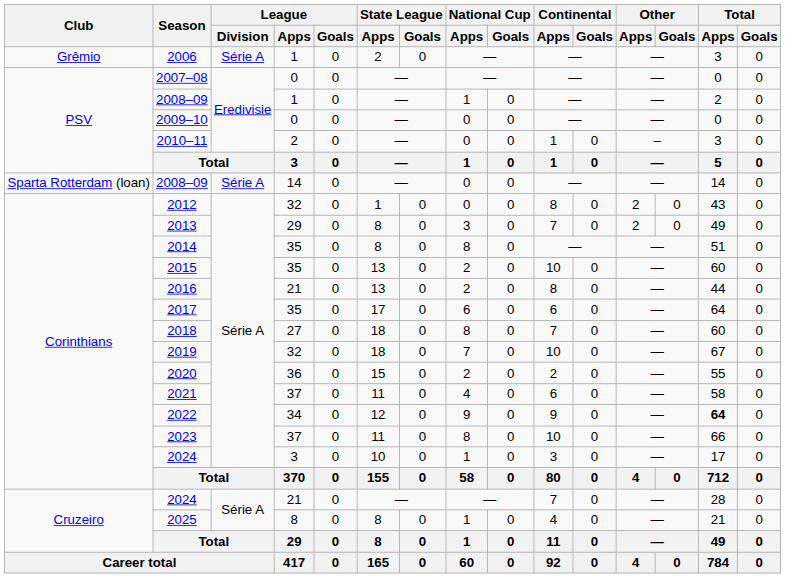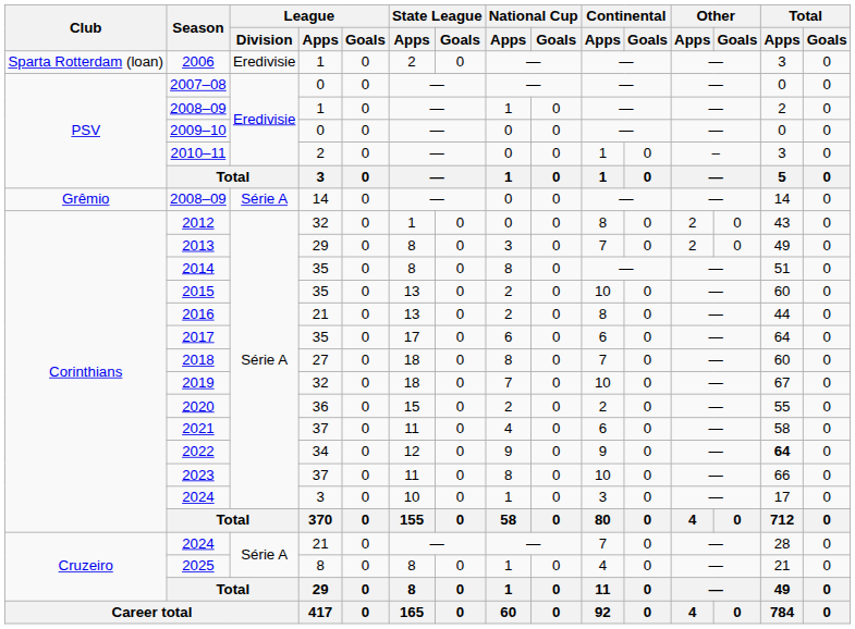 <table class="wikitable" style="text-align: center;">
 <tr>
 <th rowspan="2">Club</th>
 <th rowspan="2">Season</th>
 <th colspan="3">League</th>
 <th colspan="2">State League</th>
 <th colspan="2">National Cup</th>
 <th colspan="2">Continental</th>
 <th colspan="2">Other</th>
 <th colspan="2">Total</th>
 </tr>
 <tr>
 <th>Division</th>
 <th>Apps</th>
 <th>Goals</th>
 <th>Apps</th>
 <th>Goals</th>
 <th>Apps</th>
 <th>Goals</th>
 <th>Apps</th>
 <th>Goals</th>
 <th>Apps</th>
 <th>Goals</th>
 <th>Apps</th>
 <th>Goals</th>
 </tr>
 <tr>
-<td valign="center"><a href='#'>Grêmio</a></td>
+<td valign="center"><a href='#'>Sparta Rotterdam</a> (loan)</td>
 <td><a href='#'>2006</a></td>
-<td valign="center"><a href='#'>Série A</a></td>
+<td valign="center">Eredivisie</td>
 <td>1</td>
 <td>0</td>
 <td>2</td>
 <td>0</td>
 <td colspan="2">—</td>
 <td colspan="2">—</td>
 <td colspan="2">—</td>
 <td>3</td>
 <td>0</td>
 </tr>
 <tr>
 <td rowspan="5" valign="center"><a href='#'>PSV</a></td>
 <td><a href='#'>2007–08</a></td>
 <td rowspan="4" valign="center"><a href='#'>Eredivisie</a></td>
 <td>0</td>
 <td>0</td>
 <td colspan="2">—</td>
 <td colspan="2">—</td>
 <td colspan="2">—</td>
 <td colspan="2">—</td>
 <td>0</td>
 <td>0</td>
 </tr>
 <tr>
 <td><a href='#'>2008–09</a></td>
 <td>1</td>
 <td>0</td>
 <td colspan="2">—</td>
 <td>1</td>
 <td>0</td>
 <td colspan="2">—</td>
 <td colspan="2">—</td>
 <td>2</td>
 <td>0</td>
 </tr>
 <tr>
 <td><a href='#'>2009–10</a></td>
 <td>0</td>
 <td>0</td>
 <td colspan="2">—</td>
 <td>0</td>
 <td>0</td>
 <td colspan="2">—</td>
 <td colspan="2">—</td>
 <td>0</td>
 <td>0</td>
 </tr>
 <tr>
 <td><a href='#'>2010–11</a></td>
 <td>2</td>
 <td>0</td>
 <td colspan="2">—</td>
 <td>0</td>
 <td>0</td>
 <td>1</td>
 <td>0</td>
 <td colspan="2">–</td>
 <td>3</td>
 <td>0</td>
 </tr>
 <tr>
 <th colspan="2">Total</th>
 <th>3</th>
 <th>0</th>
 <th colspan="2">—</th>
 <th>1</th>
 <th>0</th>
 <th>1</th>
 <th>0</th>
 <th colspan="2">—</th>
 <th>5</th>
 <th>0</th>
 </tr>
 <tr>
-<td valign="center"><a href='#'>Sparta Rotterdam</a> (loan)</td>
+<td valign="center"><a href='#'>Grêmio</a></td>
 <td><a href='#'>2008–09</a></td>
 <td valign="center"><a href='#'>Série A</a></td>
 <td>14</td>
 <td>0</td>
 <td colspan="2">—</td>
 <td>0</td>
 <td>0</td>
 <td colspan="2">—</td>
 <td colspan="2">—</td>
 <td>14</td>
 <td>0</td>
 </tr>
 <tr>
 <td rowspan="14" valign="center"><a href='#'>Corinthians</a></td>
 <td><a href='#'>2012</a></td>
 <td rowspan="13" valign="center">Série A</td>
 <td>32</td>
 <td>0</td>
 <td>1</td>
 <td>0</td>
 <td>0</td>
 <td>0</td>
 <td>8</td>
 <td>0</td>
 <td>2</td>
 <td>0</td>
 <td>43</td>
 <td>0</td>
 </tr>
 <tr>
 <td><a href='#'>2013</a></td>
 <td>29</td>
 <td>0</td>
 <td>8</td>
 <td>0</td>
 <td>3</td>
 <td>0</td>
 <td>7</td>
 <td>0</td>
 <td>2</td>
 <td>0</td>
 <td>49</td>
 <td>0</td>
 </tr>
 <tr>
 <td><a href='#'>2014</a></td>
 <td>35</td>
 <td>0</td>
 <td>8</td>
 <td>0</td>
 <td>8</td>
 <td>0</td>
 <td colspan="2">—</td>
 <td colspan="2">—</td>
 <td>51</td>
 <td>0</td>
 </tr>
 <tr>
 <td><a href='#'>2015</a></td>
 <td>35</td>
 <td>0</td>
 <td>13</td>
 <td>0</td>
 <td>2</td>
 <td>0</td>
 <td>10</td>
 <td>0</td>
 <td colspan="2">—</td>
 <td>60</td>
 <td>0</td>
 </tr>
 <tr>
 <td><a href='#'>2016</a></td>
 <td>21</td>
 <td>0</td>
 <td>13</td>
 <td>0</td>
 <td>2</td>
 <td>0</td>
 <td>8</td>
 <td>0</td>
 <td colspan="2">—</td>
 <td>44</td>
 <td>0</td>
 </tr>
 <tr>
 <td><a href='#'>2017</a></td>
 <td>35</td>
 <td>0</td>
 <td>17</td>
 <td>0</td>
 <td>6</td>
 <td>0</td>
 <td>6</td>
 <td>0</td>
 <td colspan="2">—</td>
 <td>64</td>
 <td>0</td>
 </tr>
 <tr>
 <td><a href='#'>2018</a></td>
 <td>27</td>
 <td>0</td>
 <td>18</td>
 <td>0</td>
 <td>8</td>
 <td>0</td>
 <td>7</td>
 <td>0</td>
 <td colspan="2">—</td>
 <td>60</td>
 <td>0</td>
 </tr>
 <tr>
 <td><a href='#'>2019</a></td>
 <td>32</td>
 <td>0</td>
 <td>18</td>
 <td>0</td>
 <td>7</td>
 <td>0</td>
 <td>10</td>
 <td>0</td>
 <td colspan="2">—</td>
 <td>67</td>
 <td>0</td>
 </tr>
 <tr>
 <td><a href='#'>2020</a></td>
 <td>36</td>
 <td>0</td>
 <td>15</td>
 <td>0</td>
 <td>2</td>
 <td>0</td>
 <td>2</td>
 <td>0</td>
 <td colspan="2">—</td>
 <td>55</td>
 <td>0</td>
 </tr>
 <tr>
 <td><a href='#'>2021</a></td>
 <td>37</td>
 <td>0</td>
 <td>11</td>
 <td>0</td>
 <td>4</td>
 <td>0</td>
 <td>6</td>
 <td>0</td>
 <td colspan="2">—</td>
 <td>58</td>
 <td>0</td>
 </tr>
 <tr>
 <td><a href='#'>2022</a></td>
 <td>34</td>
 <td>0</td>
 <td>12</td>
 <td>0</td>
 <td>9</td>
 <td>0</td>
 <td>9</td>
 <td>0</td>
 <td colspan="2">—</td>
 <td><strong>64</strong></td>
 <td>0</td>
 </tr>
 <tr>
 <td><a href='#'>2023</a></td>
 <td>37</td>
 <td>0</td>
 <td>11</td>
 <td>0</td>
 <td>8</td>
 <td>0</td>
 <td>10</td>
 <td>0</td>
 <td colspan="2">—</td>
 <td>66</td>
 <td>0</td>
 </tr>
 <tr>
 <td><a href='#'>2024</a></td>
 <td>3</td>
 <td>0</td>
 <td>10</td>
 <td>0</td>
 <td>1</td>
 <td>0</td>
 <td>3</td>
 <td>0</td>
 <td colspan="2">—</td>
 <td>17</td>
 <td>0</td>
 </tr>
 <tr>
 <th colspan="2">Total</th>
 <th>370</th>
 <th>0</th>
 <th>155</th>
 <th>0</th>
 <th>58</th>
 <th>0</th>
 <th>80</th>
 <th>0</th>
 <th>4</th>
 <th>0</th>
 <th>712</th>
 <th>0</th>
 </tr>
 <tr>
 <td rowspan="3"><a href='#'>Cruzeiro</a></td>
 <td><a href='#'>2024</a></td>
 <td rowspan="2">Série A</td>
 <td>21</td>
 <td>0</td>
 <td colspan="2">—</td>
 <td colspan="2">—</td>
 <td>7</td>
 <td>0</td>
 <td colspan="2">—</td>
 <td>28</td>
 <td>0</td>
 </tr>
 <tr>
 <td><a href='#'>2025</a></td>
 <td>8</td>
 <td>0</td>
 <td>8</td>
 <td>0</td>
 <td>1</td>
 <td>0</td>
 <td>4</td>
 <td>0</td>
 <td colspan="2">—</td>
 <td>21</td>
 <td>0</td>
 </tr>
 <tr>
 <th colspan="2">Total</th>
 <th>29</th>
 <th>0</th>
 <th>8</th>
 <th>0</th>
 <th>1</th>
 <th>0</th>
 <th>11</th>
 <th>0</th>
 <th colspan="2">—</th>
 <th>49</th>
 <th>0</th>
 </tr>
 <tr>
 <th colspan="3">Career total</th>
 <th>417</th>
 <th>0</th>
 <th>165</th>
 <th>0</th>
 <th>60</th>
 <th>0</th>
 <th>92</th>
 <th>0</th>
 <th>4</th>
 <th>0</th>
 <th>784</th>
 <th>0</th>
 </tr>
 </table>
